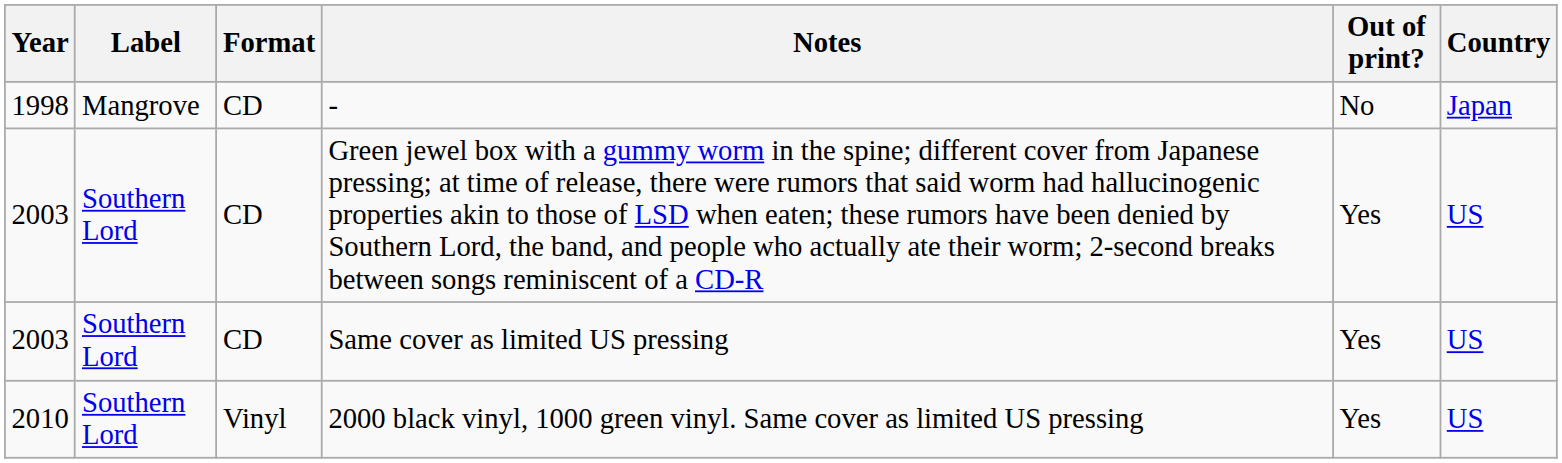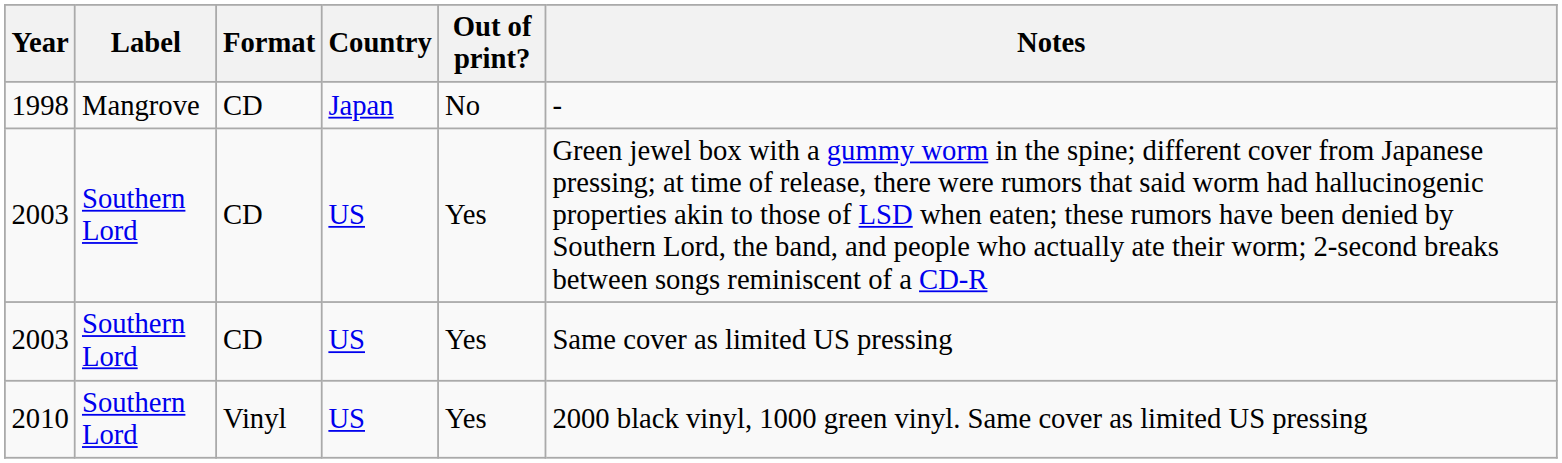 <table class="wikitable">
 <tr>
 <th>Year</th>
 <th>Label</th>
 <th>Format</th>
+<th>Country</th>
+<th>Out of print?</th>
 <th>Notes</th>
-<th>Out of print?</th>
-<th>Country</th>
 </tr>
 <tr>
 <td>1998</td>
 <td>Mangrove</td>
 <td>CD</td>
+<td><a href='#'>Japan</a></td>
+<td>No</td>
 <td>-</td>
-<td>No</td>
-<td><a href='#'>Japan</a></td>
 </tr>
 <tr>
 <td>2003</td>
 <td><a href='#'>Southern Lord</a></td>
 <td>CD</td>
+<td><a href='#'>US</a></td>
+<td>Yes</td>
 <td>Green jewel box with a <a href='#'>gummy worm</a> in the spine; different cover from Japanese pressing; at time of release, there were rumors that said worm had hallucinogenic properties akin to those of <a href='#'>LSD</a> when eaten; these rumors have been denied by Southern Lord, the band, and people who actually ate their worm; 2-second breaks between songs reminiscent of a <a href='#'>CD-R</a></td>
-<td>Yes</td>
-<td><a href='#'>US</a></td>
 </tr>
 <tr>
 <td>2003</td>
 <td><a href='#'>Southern Lord</a></td>
 <td>CD</td>
+<td><a href='#'>US</a></td>
+<td>Yes</td>
 <td>Same cover as limited US pressing</td>
-<td>Yes</td>
-<td><a href='#'>US</a></td>
 </tr>
 <tr>
 <td>2010</td>
 <td><a href='#'>Southern Lord</a></td>
 <td>Vinyl</td>
+<td><a href='#'>US</a></td>
+<td>Yes</td>
 <td>2000 black vinyl, 1000 green vinyl. Same cover as limited US pressing</td>
-<td>Yes</td>
-<td><a href='#'>US</a></td>
 </tr>
 </table>
